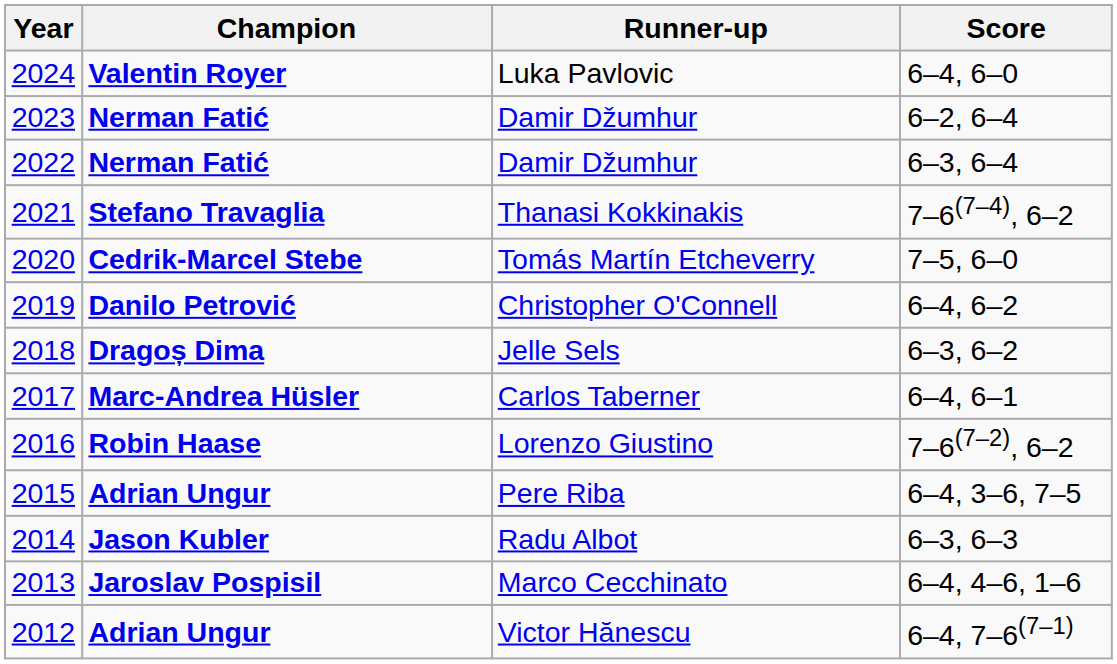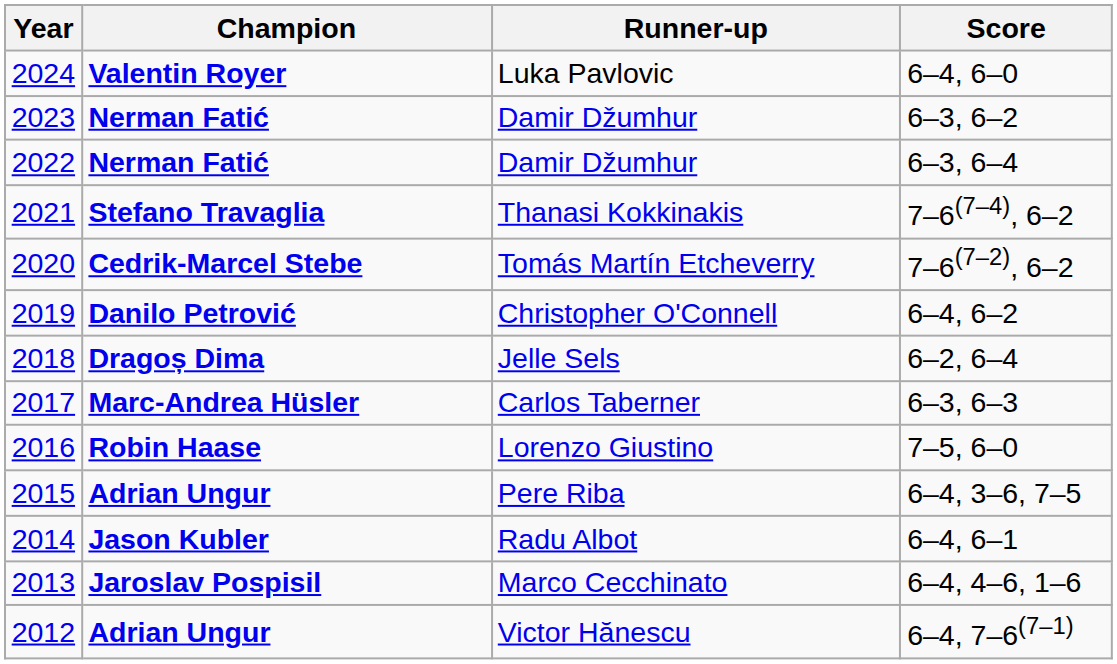 <table class="wikitable" style="font-size:90%">
 <tr>
 <th>Year</th>
 <th width="200">Champion</th>
 <th width="200">Runner-up</th>
 <th width="100">Score</th>
 </tr>
 <tr>
 <td><a href='#'>2024</a></td>
 <td> <strong><a href='#'>Valentin Royer</a></strong></td>
 <td> Luka Pavlovic</td>
 <td>6–4, 6–0</td>
 </tr>
 <tr>
 <td><a href='#'>2023</a></td>
 <td> <strong><a href='#'>Nerman Fatić</a></strong></td>
 <td> <a href='#'>Damir Džumhur</a></td>
-<td>6–2, 6–4</td>
+<td>6–3, 6–2</td>
 </tr>
 <tr>
 <td><a href='#'>2022</a></td>
 <td> <strong><a href='#'>Nerman Fatić</a></strong></td>
 <td> <a href='#'>Damir Džumhur</a></td>
 <td>6–3, 6–4</td>
 </tr>
 <tr>
 <td><a href='#'>2021</a></td>
 <td> <strong><a href='#'>Stefano Travaglia</a></strong></td>
 <td> <a href='#'>Thanasi Kokkinakis</a></td>
 <td>7–6<sup>(7–4)</sup>, 6–2</td>
 </tr>
 <tr>
 <td><a href='#'>2020</a></td>
 <td> <strong><a href='#'>Cedrik-Marcel Stebe</a></strong></td>
 <td> <a href='#'>Tomás Martín Etcheverry</a></td>
-<td>7–5, 6–0</td>
+<td>7–6<sup>(7–2)</sup>, 6–2</td>
 </tr>
 <tr>
 <td><a href='#'>2019</a></td>
 <td> <strong><a href='#'>Danilo Petrović</a></strong></td>
 <td> <a href='#'>Christopher O'Connell</a></td>
 <td>6–4, 6–2</td>
 </tr>
 <tr>
 <td><a href='#'>2018</a></td>
 <td> <strong><a href='#'>Dragoș Dima</a></strong></td>
 <td> <a href='#'>Jelle Sels</a></td>
-<td>6–3, 6–2</td>
+<td>6–2, 6–4</td>
 </tr>
 <tr>
 <td><a href='#'>2017</a></td>
 <td> <strong><a href='#'>Marc-Andrea Hüsler</a></strong></td>
 <td> <a href='#'>Carlos Taberner</a></td>
-<td>6–4, 6–1</td>
+<td>6–3, 6–3</td>
 </tr>
 <tr>
 <td><a href='#'>2016</a></td>
 <td> <strong><a href='#'>Robin Haase</a></strong></td>
 <td> <a href='#'>Lorenzo Giustino</a></td>
-<td>7–6<sup>(7–2)</sup>, 6–2</td>
+<td>7–5, 6–0</td>
 </tr>
 <tr>
 <td><a href='#'>2015</a></td>
 <td> <strong><a href='#'>Adrian Ungur</a></strong></td>
 <td> <a href='#'>Pere Riba</a></td>
 <td>6–4, 3–6, 7–5</td>
 </tr>
 <tr>
 <td><a href='#'>2014</a></td>
 <td> <strong><a href='#'>Jason Kubler</a></strong></td>
 <td> <a href='#'>Radu Albot</a></td>
-<td>6–3, 6–3</td>
+<td>6–4, 6–1</td>
 </tr>
 <tr>
 <td><a href='#'>2013</a></td>
 <td> <strong><a href='#'>Jaroslav Pospisil</a></strong></td>
 <td> <a href='#'>Marco Cecchinato</a></td>
 <td>6–4, 4–6, 1–6</td>
 </tr>
 <tr>
 <td><a href='#'>2012</a></td>
 <td> <strong><a href='#'>Adrian Ungur</a></strong></td>
 <td> <a href='#'>Victor Hănescu</a></td>
 <td>6–4, 7–6<sup>(7–1)</sup></td>
 </tr>
 </table>
